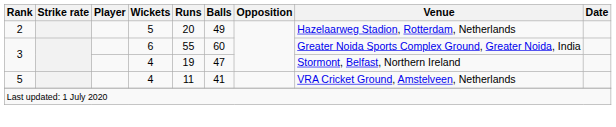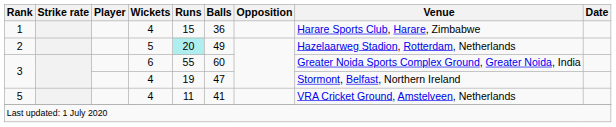 <table class="wikitable plainrowheaders sortable">
 <tr>
 <th scope=col>Rank</th>
 <th scope=col>Strike rate</th>
 <th scope=col>Player</th>
 <th scope=col>Wickets</th>
 <th scope=col>Runs</th>
 <th scope=col>Balls</th>
 <th scope=col>Opposition</th>
 <th scope=col>Venue</th>
 <th scope=col>Date</th>
 </tr>
 <tr>
+<td align=center>1</td>
+<th scope=row style=text-align:center;></th>
+<td></td>
+<td align=center>4</td>
+<td align=center>15</td>
+<td align=center>36</td>
+<td></td>
+<td><a href='#'>Harare Sports Club</a>, <a href='#'>Harare</a>, Zimbabwe</td>
+<td></td>
+</tr>
+<tr>
 <td align=center>2</td>
 <th scope=row style=text-align:center;></th>
 <td></td>
 <td align=center>5</td>
-<td align=center>20</td>
+<td align=center style="background: paleturquoise;">20</td>
 <td align=center>49</td>
 <td rowspan=3></td>
 <td><a href='#'>Hazelaarweg Stadion</a>, <a href='#'>Rotterdam</a>, Netherlands</td>
 <td></td>
 </tr>
 <tr>
 <td align=center rowspan=2>3</td>
 <th scope=row style=text-align:center; rowspan=2></th>
 <td></td>
 <td align=center>6</td>
 <td align=center>55</td>
 <td align=center>60</td>
 <td><a href='#'>Greater Noida Sports Complex Ground</a>, <a href='#'>Greater Noida</a>, India</td>
 <td></td>
 </tr>
 <tr>
 <td></td>
 <td align=center>4</td>
 <td align=center>19</td>
 <td align=center>47</td>
 <td><a href='#'>Stormont</a>, <a href='#'>Belfast</a>, Northern Ireland</td>
 <td></td>
 </tr>
 <tr>
 <td align=center>5</td>
 <th scope=row style=text-align:center;></th>
 <td></td>
 <td align=center>4</td>
 <td align=center>11</td>
 <td align=center>41</td>
 <td></td>
 <td><a href='#'>VRA Cricket Ground</a>, <a href='#'>Amstelveen</a>, Netherlands</td>
 <td></td>
 </tr>
 <tr>
 </tr>
 <tr class=sortbottom>
 <td colspan=9><small>Last updated: 1 July 2020</small></td>
 </tr>
 </table>
